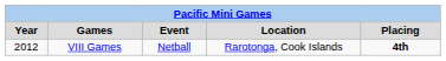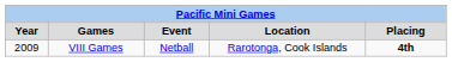 <table class=wikitable style="text-align:center; font-size:90%">
 <tr>
 <th colspan=5 style=background:#ABCDEF><a href='#'>Pacific Mini Games</a></th>
 </tr>
 <tr>
 <th width=50 style=background:gainsboro>Year</th>
 <th width=120 style=background:gainsboro>Games</th>
 <th width=80 style=background:gainsboro>Event</th>
 <th width=200 style=background:gainsboro>Location</th>
 <th width=100 style=background:gainsboro>Placing</th>
 </tr>
 <tr>
-<td>2012</td>
+<td>2009</td>
 <td><a href='#'>VIII Games</a></td>
 <td><a href='#'>Netball</a></td>
 <td><a href='#'>Rarotonga</a>, Cook Islands</td>
 <td bgcolor=><strong>4th</strong></td>
 </tr>
 </table>
